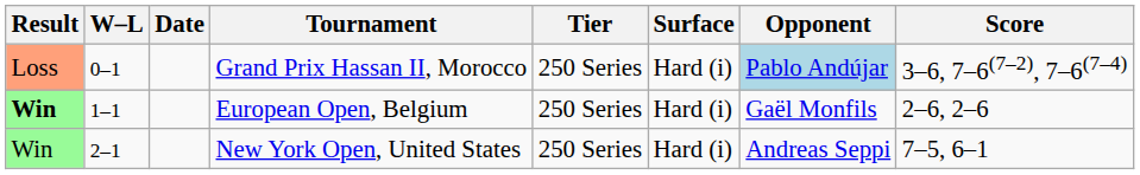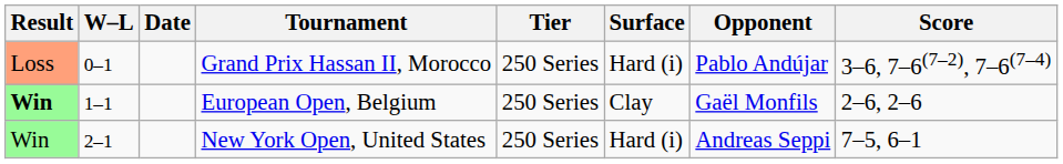 <table class="sortable wikitable">
 <tr>
 <th>Result</th>
 <th class="unsortable">W–L</th>
 <th>Date</th>
 <th>Tournament</th>
 <th>Tier</th>
 <th>Surface</th>
 <th>Opponent</th>
 <th class="unsortable">Score</th>
 </tr>
 <tr>
 <td bgcolor=FFA07A>Loss</td>
 <td><small>0–1</small></td>
 <td><a href='#'></a></td>
 <td><a href='#'>Grand Prix Hassan II</a>, Morocco</td>
 <td>250 Series</td>
 <td>Hard (i)</td>
-<td style="background: lightblue;"> <a href='#'>Pablo Andújar</a></td>
+<td> <a href='#'>Pablo Andújar</a></td>
 <td>3–6, 7–6<sup>(7–2)</sup>, 7–6<sup>(7–4)</sup></td>
 </tr>
 <tr>
 <td bgcolor=98FB98><strong>Win</strong></td>
 <td><small>1–1</small></td>
 <td><a href='#'></a></td>
 <td><a href='#'>European Open</a>, Belgium</td>
 <td>250 Series</td>
-<td>Hard (i)</td>
+<td>Clay</td>
 <td> <a href='#'>Gaël Monfils</a></td>
 <td>2–6, 2–6</td>
 </tr>
 <tr>
 <td bgcolor=98FB98>Win</td>
 <td><small>2–1</small></td>
 <td><a href='#'></a></td>
 <td><a href='#'>New York Open</a>, United States</td>
 <td>250 Series</td>
 <td>Hard (i)</td>
 <td> <a href='#'>Andreas Seppi</a></td>
 <td>7–5, 6–1</td>
 </tr>
 </table>
